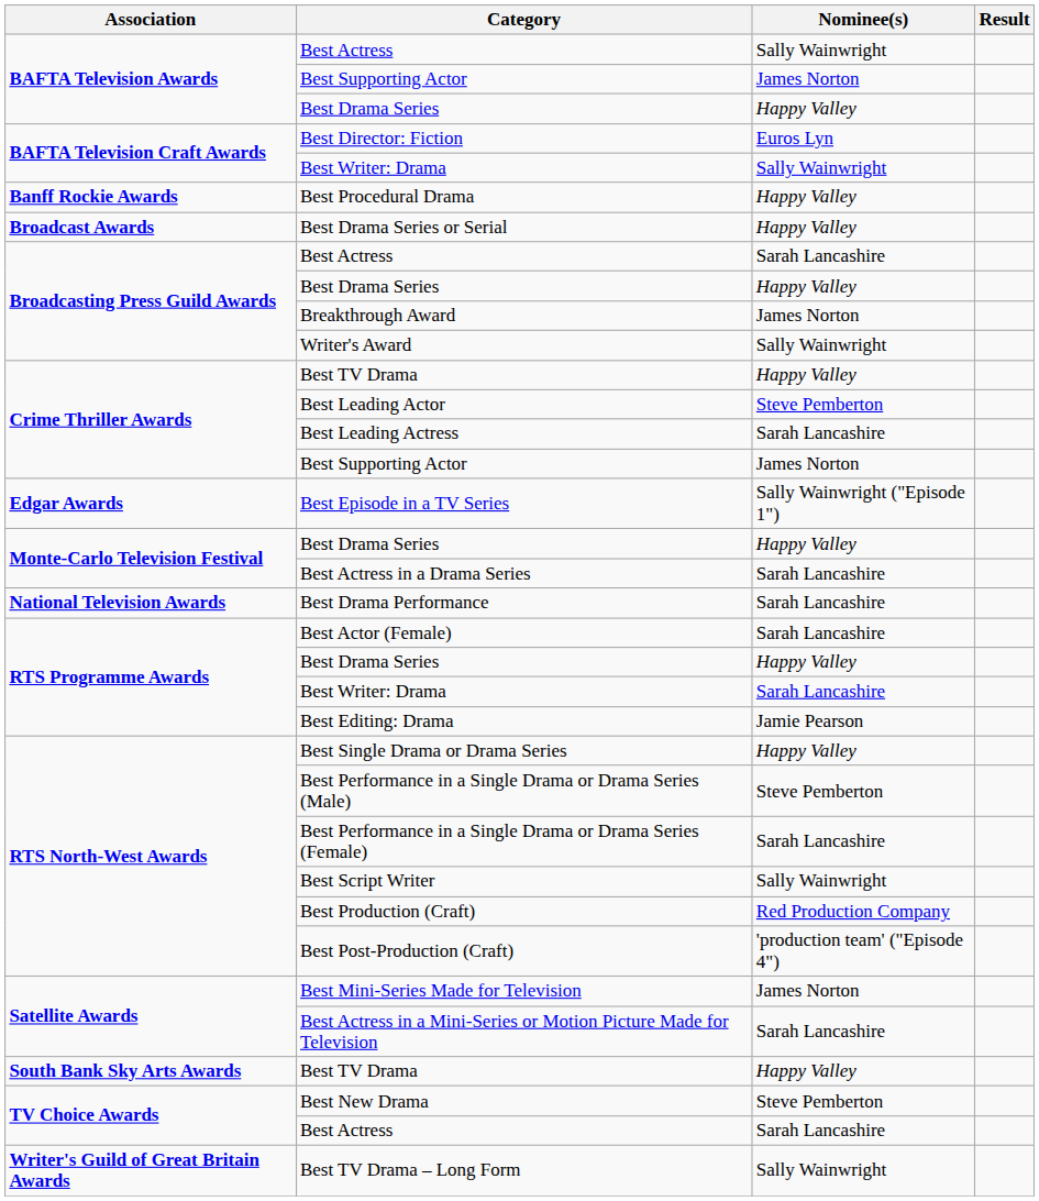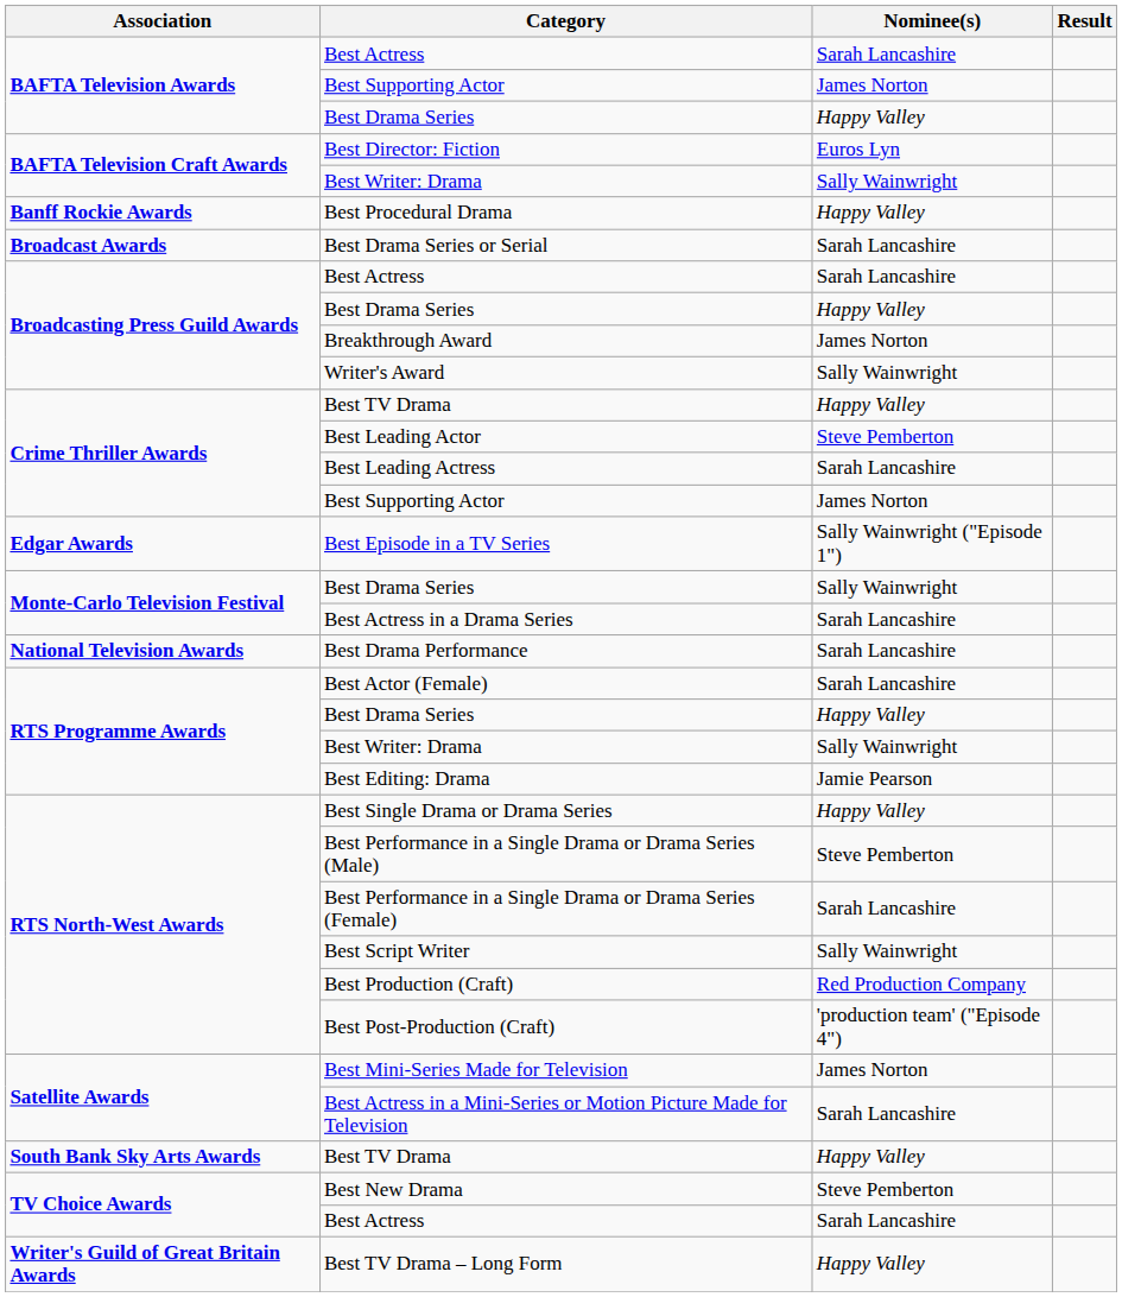 <table class="wikitable" width="100%">
 <tr>
 <th>Association</th>
 <th>Category</th>
 <th>Nominee(s)</th>
 <th>Result</th>
 </tr>
 <tr>
 <td rowspan="3"><strong><a href='#'>BAFTA Television Awards</a></strong></td>
 <td><a href='#'>Best Actress</a></td>
-<td>Sally Wainwright</td>
+<td><a href='#'>Sarah Lancashire</a></td>
 <td></td>
 </tr>
 <tr>
 <td><a href='#'>Best Supporting Actor</a></td>
 <td><a href='#'>James Norton</a></td>
 <td></td>
 </tr>
 <tr>
 <td><a href='#'>Best Drama Series</a></td>
 <td><em>Happy Valley</em></td>
 <td></td>
 </tr>
 <tr>
 <td rowspan="2"><strong><a href='#'>BAFTA Television Craft Awards</a></strong></td>
 <td><a href='#'>Best Director: Fiction</a></td>
 <td><a href='#'>Euros Lyn</a></td>
 <td></td>
 </tr>
 <tr>
 <td><a href='#'>Best Writer: Drama</a></td>
 <td><a href='#'>Sally Wainwright</a></td>
 <td></td>
 </tr>
 <tr>
 <td rowspan="1"><strong><a href='#'>Banff Rockie Awards</a></strong></td>
 <td>Best Procedural Drama</td>
 <td><em>Happy Valley</em></td>
 <td></td>
 </tr>
 <tr>
 <td rowspan="1"><strong><a href='#'>Broadcast Awards</a></strong></td>
 <td>Best Drama Series or Serial</td>
-<td><em>Happy Valley</em></td>
+<td>Sarah Lancashire</td>
 <td></td>
 </tr>
 <tr>
 <td rowspan="4"><strong><a href='#'>Broadcasting Press Guild Awards</a></strong></td>
 <td>Best Actress</td>
 <td>Sarah Lancashire</td>
 <td></td>
 </tr>
 <tr>
 <td>Best Drama Series</td>
 <td><em>Happy Valley</em></td>
 <td></td>
 </tr>
 <tr>
 <td>Breakthrough Award</td>
 <td>James Norton</td>
 <td></td>
 </tr>
 <tr>
 <td>Writer's Award</td>
 <td>Sally Wainwright</td>
 <td></td>
 </tr>
 <tr>
 <td rowspan="4"><strong><a href='#'>Crime Thriller Awards</a></strong></td>
 <td>Best TV Drama</td>
 <td><em>Happy Valley</em></td>
 <td></td>
 </tr>
 <tr>
 <td>Best Leading Actor</td>
 <td><a href='#'>Steve Pemberton</a></td>
 <td></td>
 </tr>
 <tr>
 <td>Best Leading Actress</td>
 <td>Sarah Lancashire</td>
 <td></td>
 </tr>
 <tr>
 <td>Best Supporting Actor</td>
 <td>James Norton</td>
 <td></td>
 </tr>
 <tr>
 <td rowspan="1"><strong><a href='#'>Edgar Awards</a></strong></td>
 <td><a href='#'>Best Episode in a TV Series</a></td>
 <td>Sally Wainwright ("Episode 1")</td>
 <td></td>
 </tr>
 <tr>
 <td rowspan="2"><strong><a href='#'>Monte-Carlo Television Festival</a></strong></td>
 <td>Best Drama Series</td>
-<td><em>Happy Valley</em></td>
+<td>Sally Wainwright</td>
 <td></td>
 </tr>
 <tr>
 <td>Best Actress in a Drama Series</td>
 <td>Sarah Lancashire</td>
 <td></td>
 </tr>
 <tr>
 <td rowspan="1"><strong><a href='#'>National Television Awards</a></strong></td>
 <td>Best Drama Performance</td>
 <td>Sarah Lancashire</td>
 <td></td>
 </tr>
 <tr>
 <td rowspan="4"><strong><a href='#'>RTS Programme Awards</a></strong></td>
 <td>Best Actor (Female)</td>
 <td>Sarah Lancashire</td>
 <td></td>
 </tr>
 <tr>
 <td>Best Drama Series</td>
 <td><em>Happy Valley</em></td>
 <td></td>
 </tr>
 <tr>
 <td>Best Writer: Drama</td>
-<td><a href='#'>Sarah Lancashire</a></td>
+<td>Sally Wainwright</td>
 <td></td>
 </tr>
 <tr>
 <td>Best Editing: Drama</td>
 <td>Jamie Pearson</td>
 <td></td>
 </tr>
 <tr>
 <td rowspan="6"><strong><a href='#'>RTS North-West Awards</a></strong></td>
 <td>Best Single Drama or Drama Series</td>
 <td><em>Happy Valley</em></td>
 <td></td>
 </tr>
 <tr>
 <td>Best Performance in a Single Drama or Drama Series (Male)</td>
 <td>Steve Pemberton</td>
 <td></td>
 </tr>
 <tr>
 <td>Best Performance in a Single Drama or Drama Series (Female)</td>
 <td>Sarah Lancashire</td>
 <td></td>
 </tr>
 <tr>
 <td>Best Script Writer</td>
 <td>Sally Wainwright</td>
 <td></td>
 </tr>
 <tr>
 <td>Best Production (Craft)</td>
 <td><a href='#'>Red Production Company</a></td>
 <td></td>
 </tr>
 <tr>
 <td>Best Post-Production (Craft)</td>
 <td>'production team' ("Episode 4")</td>
 <td></td>
 </tr>
 <tr>
 <td rowspan="2"><strong><a href='#'>Satellite Awards</a></strong></td>
 <td><a href='#'>Best Mini-Series Made for Television</a></td>
 <td>James Norton</td>
 <td></td>
 </tr>
 <tr>
 <td><a href='#'>Best Actress in a Mini-Series or Motion Picture Made for Television</a></td>
 <td>Sarah Lancashire</td>
 <td></td>
 </tr>
 <tr>
 <td rowspan="1"><strong><a href='#'>South Bank Sky Arts Awards</a></strong></td>
 <td>Best TV Drama</td>
 <td><em>Happy Valley</em></td>
 <td></td>
 </tr>
 <tr>
 <td rowspan="2"><strong><a href='#'>TV Choice Awards</a></strong></td>
 <td>Best New Drama</td>
 <td>Steve Pemberton</td>
 <td></td>
 </tr>
 <tr>
 <td>Best Actress</td>
 <td>Sarah Lancashire</td>
 <td></td>
 </tr>
 <tr>
 <td rowspan="1"><strong><a href='#'>Writer's Guild of Great Britain Awards</a></strong></td>
 <td>Best TV Drama – Long Form</td>
-<td>Sally Wainwright</td>
+<td><em>Happy Valley</em></td>
 <td></td>
 </tr>
 </table>
